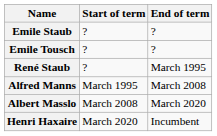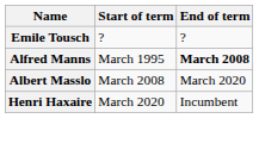 <table class="wikitable">
 <tr>
 <th>Name</th>
 <th>Start of term</th>
 <th>End of term</th>
 </tr>
 <tr>
-<th>Emile Staub</th>
-<td>?</td>
-<td>?</td>
-</tr>
-<tr>
 <th>Emile Tousch</th>
 <td>?</td>
 <td>?</td>
 </tr>
 <tr>
-<th>René Staub</th>
-<td>?</td>
-<td>March 1995</td>
-</tr>
-<tr>
 <th>Alfred Manns</th>
 <td>March 1995</td>
-<td>March 2008</td>
+<td><strong>March 2008</strong></td>
 </tr>
 <tr>
 <th>Albert Masslo</th>
 <td>March 2008</td>
 <td>March 2020</td>
 </tr>
 <tr>
 <th>Henri Haxaire</th>
 <td>March 2020</td>
 <td>Incumbent</td>
 </tr>
 </table>
